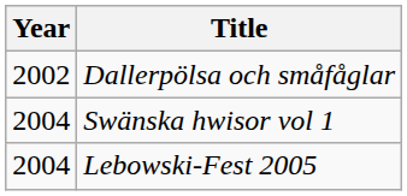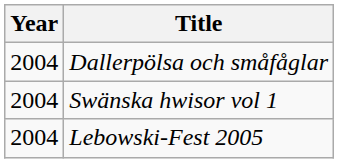 <table class="wikitable sortable">
 <tr>
 <th>Year</th>
 <th>Title</th>
 </tr>
 <tr>
-<td>2002</td>
+<td>2004</td>
 <td><em>Dallerpölsa och småfåglar</em></td>
 </tr>
 <tr>
 <td>2004</td>
 <td><em>Swänska hwisor vol 1</em></td>
 </tr>
 <tr>
 <td>2004</td>
 <td><em>Lebowski-Fest 2005</em></td>
 </tr>
 </table>
